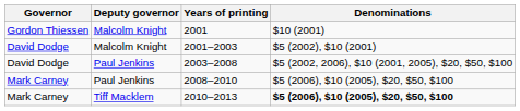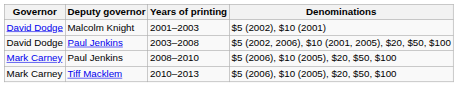 <table class="wikitable">
 <tr>
 <th>Governor</th>
 <th>Deputy governor</th>
 <th>Years of printing</th>
 <th>Denominations</th>
-</tr>
-<tr>
-<td><a href='#'>Gordon Thiessen</a></td>
-<td><a href='#'>Malcolm Knight</a></td>
-<td>2001</td>
-<td>$10 (2001)</td>
 </tr>
 <tr>
 <td><a href='#'>David Dodge</a></td>
 <td>Malcolm Knight</td>
 <td>2001–2003</td>
 <td>$5 (2002), $10 (2001)</td>
 </tr>
 <tr>
 <td>David Dodge</td>
 <td><a href='#'>Paul Jenkins</a></td>
 <td>2003–2008</td>
 <td>$5 (2002, 2006), $10 (2001, 2005), $20, $50, $100</td>
 </tr>
 <tr>
 <td><a href='#'>Mark Carney</a></td>
 <td>Paul Jenkins</td>
 <td>2008–2010</td>
 <td>$5 (2006), $10 (2005), $20, $50, $100</td>
 </tr>
 <tr>
 <td>Mark Carney</td>
 <td><a href='#'>Tiff Macklem</a></td>
 <td>2010–2013</td>
-<td><strong>$5 (2006), $10 (2005), $20, $50, $100</strong></td>
+<td>$5 (2006), $10 (2005), $20, $50, $100</td>
 </tr>
 </table>
